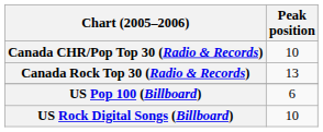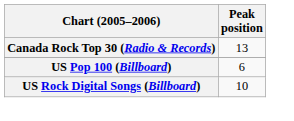 <table class="wikitable plainrowheaders sortable" style="text-align:center">
 <tr>
 <th scope="col">Chart (2005–2006)</th>
 <th scope="col">Peak<br>position</th>
-</tr>
-<tr>
-<th scope="row">Canada CHR/Pop Top 30 (<em><a href='#'>Radio & Records</a></em>)</th>
-<td>10</td>
 </tr>
 <tr>
 <th scope="row">Canada Rock Top 30 (<em><a href='#'>Radio & Records</a></em>)</th>
 <td>13</td>
 </tr>
 <tr>
 </tr>
 <tr>
 </tr>
 <tr>
 </tr>
 <tr>
 </tr>
 <tr>
 </tr>
 <tr>
 </tr>
 <tr>
 </tr>
 <tr>
 </tr>
 <tr>
 </tr>
 <tr>
 </tr>
 <tr>
 <th scope="row">US <a href='#'>Pop 100</a> (<a href='#'><em>Billboard</em></a>)</th>
 <td>6</td>
 </tr>
 <tr>
 <th scope="row">US <a href='#'>Rock Digital Songs</a> (<a href='#'><em>Billboard</em></a>)</th>
 <td>10</td>
 </tr>
 </table>
